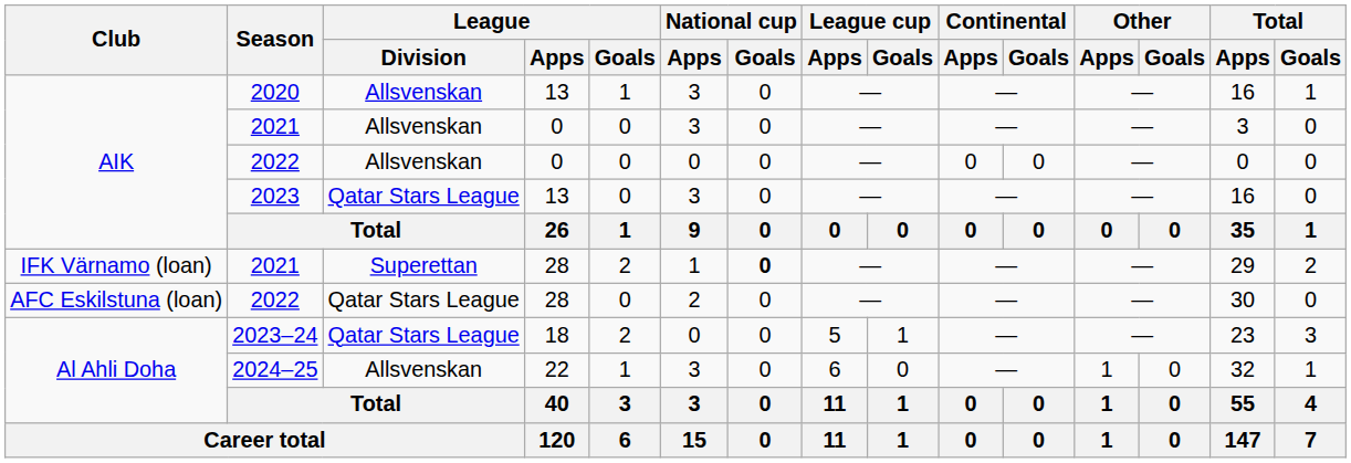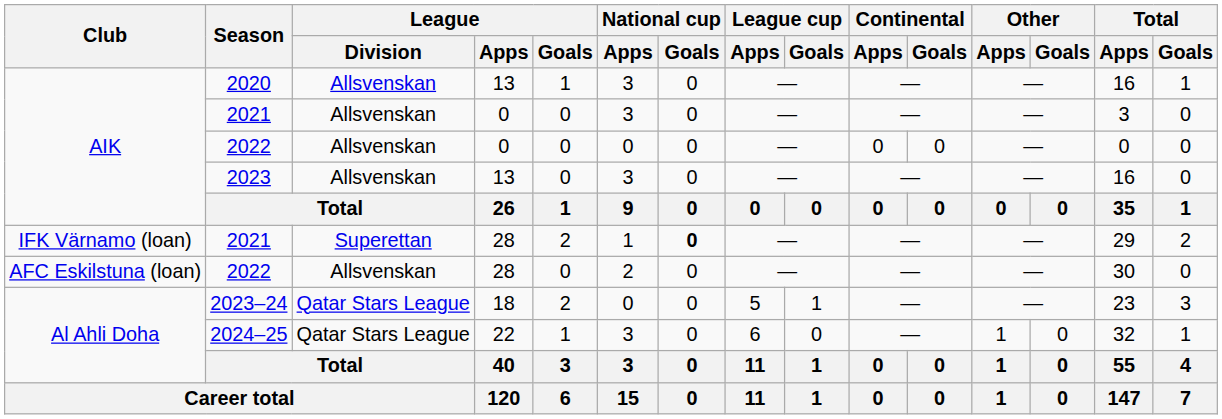 <table class="wikitable" style="text-align:center">
 <tr>
 <th rowspan="2">Club</th>
 <th rowspan="2">Season</th>
 <th colspan="3">League</th>
 <th colspan="2">National cup</th>
 <th colspan="2">League cup</th>
 <th colspan="2">Continental</th>
 <th colspan="2">Other</th>
 <th colspan="2">Total</th>
 </tr>
 <tr>
 <th>Division</th>
 <th>Apps</th>
 <th>Goals</th>
 <th>Apps</th>
 <th>Goals</th>
 <th>Apps</th>
 <th>Goals</th>
 <th>Apps</th>
 <th>Goals</th>
 <th>Apps</th>
 <th>Goals</th>
 <th>Apps</th>
 <th>Goals</th>
 </tr>
 <tr>
 <td rowspan="5"><a href='#'>AIK</a></td>
 <td><a href='#'>2020</a></td>
 <td><a href='#'>Allsvenskan</a></td>
 <td>13</td>
 <td>1</td>
 <td>3</td>
 <td>0</td>
 <td colspan="2">—</td>
 <td colspan="2">—</td>
 <td colspan="2">—</td>
 <td>16</td>
 <td>1</td>
 </tr>
 <tr>
 <td><a href='#'>2021</a></td>
 <td>Allsvenskan</td>
 <td>0</td>
 <td>0</td>
 <td>3</td>
 <td>0</td>
 <td colspan="2">—</td>
 <td colspan="2">—</td>
 <td colspan="2">—</td>
 <td>3</td>
 <td>0</td>
 </tr>
 <tr>
 <td><a href='#'>2022</a></td>
 <td>Allsvenskan</td>
 <td>0</td>
 <td>0</td>
 <td>0</td>
 <td>0</td>
 <td colspan="2">—</td>
 <td>0</td>
 <td>0</td>
 <td colspan="2">—</td>
 <td>0</td>
 <td>0</td>
 </tr>
 <tr>
 <td><a href='#'>2023</a></td>
-<td><a href='#'>Qatar Stars League</a></td>
+<td>Allsvenskan</td>
 <td>13</td>
 <td>0</td>
 <td>3</td>
 <td>0</td>
 <td colspan="2">—</td>
 <td colspan="2">—</td>
 <td colspan="2">—</td>
 <td>16</td>
 <td>0</td>
 </tr>
 <tr>
 <th colspan="2">Total</th>
 <th>26</th>
 <th>1</th>
 <th>9</th>
 <th>0</th>
 <th>0</th>
 <th>0</th>
 <th>0</th>
 <th>0</th>
 <th>0</th>
 <th>0</th>
 <th>35</th>
 <th>1</th>
 </tr>
 <tr>
 <td><a href='#'>IFK Värnamo</a> (loan)</td>
 <td><a href='#'>2021</a></td>
 <td><a href='#'>Superettan</a></td>
 <td>28</td>
 <td>2</td>
 <td>1</td>
 <td><strong>0</strong></td>
 <td colspan="2">—</td>
 <td colspan="2">—</td>
 <td colspan="2">—</td>
 <td>29</td>
 <td>2</td>
 </tr>
 <tr>
 <td><a href='#'>AFC Eskilstuna</a> (loan)</td>
 <td><a href='#'>2022</a></td>
-<td>Qatar Stars League</td>
+<td>Allsvenskan</td>
 <td>28</td>
 <td>0</td>
 <td>2</td>
 <td>0</td>
 <td colspan="2">—</td>
 <td colspan="2">—</td>
 <td colspan="2">—</td>
 <td>30</td>
 <td>0</td>
 </tr>
 <tr>
 <td rowspan=3><a href='#'>Al Ahli Doha</a></td>
 <td><a href='#'>2023–24</a></td>
 <td><a href='#'>Qatar Stars League</a></td>
 <td>18</td>
 <td>2</td>
 <td>0</td>
 <td>0</td>
 <td>5</td>
 <td>1</td>
 <td colspan="2">—</td>
 <td colspan="2">—</td>
 <td>23</td>
 <td>3</td>
 </tr>
 <tr>
 <td><a href='#'>2024–25</a></td>
-<td>Allsvenskan</td>
+<td>Qatar Stars League</td>
 <td>22</td>
 <td>1</td>
 <td>3</td>
 <td>0</td>
 <td>6</td>
 <td>0</td>
 <td colspan="2">—</td>
 <td>1</td>
 <td>0</td>
 <td>32</td>
 <td>1</td>
 </tr>
 <tr>
 <th colspan="2">Total</th>
 <th>40</th>
 <th>3</th>
 <th>3</th>
 <th>0</th>
 <th>11</th>
 <th>1</th>
 <th>0</th>
 <th>0</th>
 <th>1</th>
 <th>0</th>
 <th>55</th>
 <th>4</th>
 </tr>
 <tr>
 <th colspan="3">Career total</th>
 <th>120</th>
 <th>6</th>
 <th>15</th>
 <th>0</th>
 <th>11</th>
 <th>1</th>
 <th>0</th>
 <th>0</th>
 <th>1</th>
 <th>0</th>
 <th>147</th>
 <th>7</th>
 </tr>
 </table>
